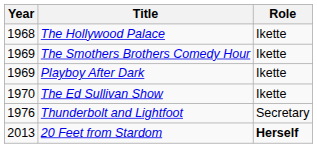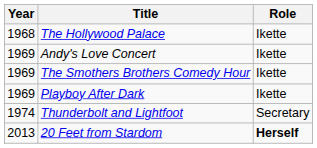 <table class="wikitable sortable">
 <tr>
 <th>Year</th>
 <th>Title</th>
 <th>Role</th>
 </tr>
 <tr>
 <td>1968</td>
 <td><em><a href='#'>The Hollywood Palace</a></em></td>
 <td>Ikette</td>
 </tr>
 <tr>
 <td>1969</td>
+<td><em>Andy's Love Concert</em></td>
+<td>Ikette</td>
+</tr>
+<tr>
+<td>1969</td>
 <td><em><a href='#'>The Smothers Brothers Comedy Hour</a></em></td>
 <td>Ikette</td>
 </tr>
 <tr>
 <td>1969</td>
 <td><em><a href='#'>Playboy After Dark</a></em></td>
 <td>Ikette</td>
 </tr>
 <tr>
-<td>1970</td>
-<td><em><a href='#'>The Ed Sullivan Show</a></em></td>
-<td>Ikette</td>
-</tr>
-<tr>
-<td>1976</td>
+<td>1974</td>
 <td><em><a href='#'>Thunderbolt and Lightfoot</a></em></td>
 <td>Secretary</td>
 </tr>
 <tr>
 <td>2013</td>
 <td><em><a href='#'>20 Feet from Stardom</a></em></td>
 <td><strong>Herself</strong></td>
 </tr>
 </table>
